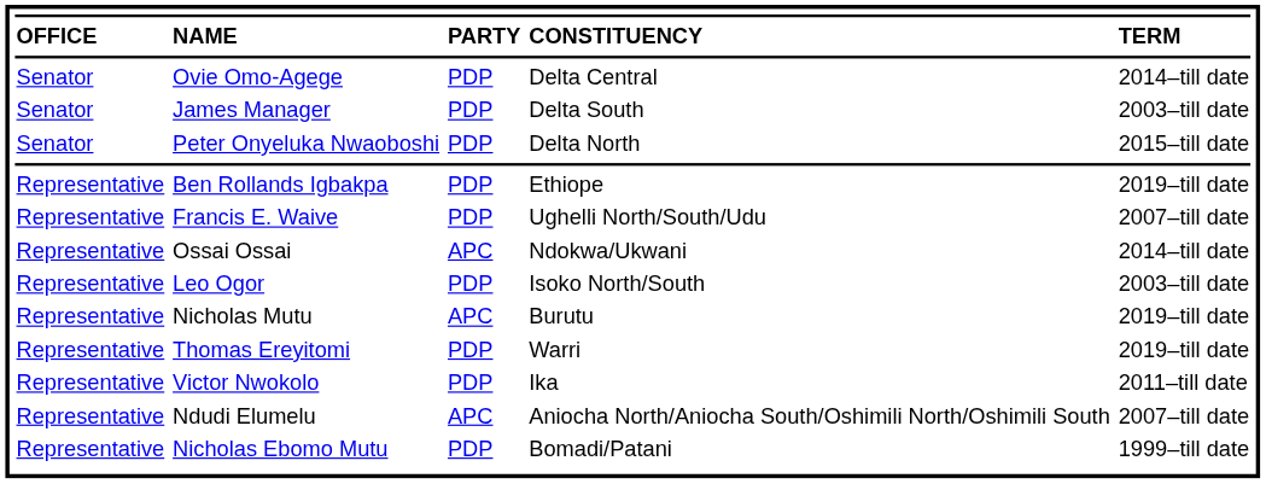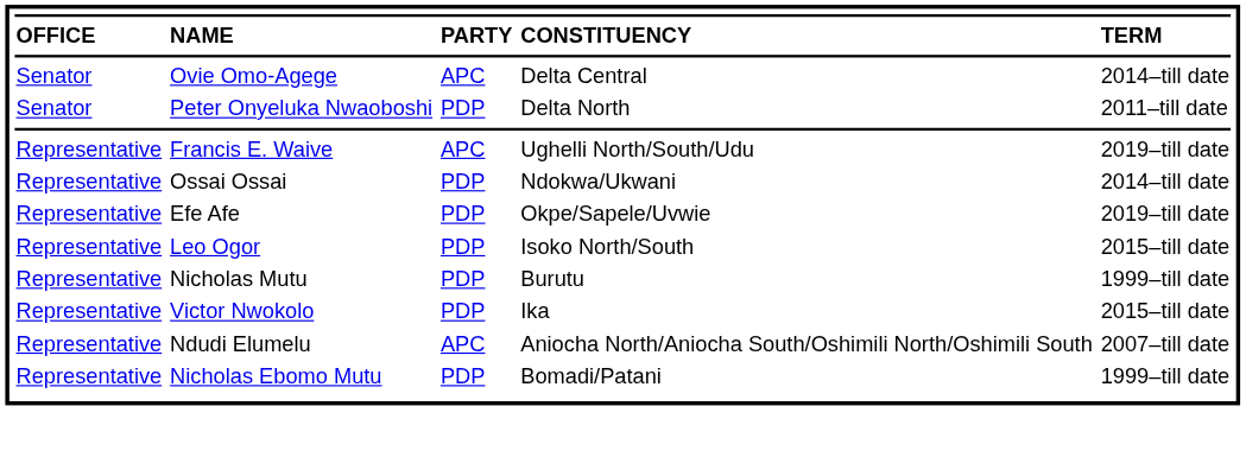 <table cellpadding=1 cellspacing=4 style="margin:3px; border:3px solid #000000;">
 <tr>
 <td bgcolor=#000000 colspan=5></td>
 </tr>
 <tr>
 <td><strong>OFFICE</strong></td>
 <td><strong>NAME</strong></td>
 <td><strong>PARTY</strong></td>
 <td><strong>CONSTITUENCY</strong></td>
 <td><strong>TERM</strong></td>
 </tr>
 <tr>
 <td bgcolor=#000000 colspan=5></td>
 </tr>
 <tr>
 <td><a href='#'>Senator</a></td>
 <td><a href='#'>Ovie Omo-Agege</a></td>
-<td><a href='#'>PDP</a></td>
+<td><a href='#'>APC</a></td>
 <td>Delta Central</td>
 <td>2014–till date</td>
-</tr>
-<tr>
-<td><a href='#'>Senator</a></td>
-<td><a href='#'>James Manager</a></td>
-<td><a href='#'>PDP</a></td>
-<td>Delta South</td>
-<td>2003–till date</td>
 </tr>
 <tr>
 <td><a href='#'>Senator</a></td>
 <td><a href='#'>Peter Onyeluka Nwaoboshi</a></td>
 <td><a href='#'>PDP</a></td>
 <td>Delta North</td>
-<td>2015–till date</td>
+<td>2011–till date</td>
 </tr>
 <tr>
 <td bgcolor=#000000 colspan=5></td>
 </tr>
 <tr>
 <td><a href='#'>Representative</a></td>
-<td><a href='#'>Ben Rollands Igbakpa</a></td>
-<td><a href='#'>PDP</a></td>
-<td>Ethiope</td>
+<td><a href='#'>Francis E. Waive</a></td>
+<td><a href='#'>APC</a></td>
+<td>Ughelli North/South/Udu</td>
 <td>2019–till date</td>
 </tr>
 <tr>
 <td><a href='#'>Representative</a></td>
-<td><a href='#'>Francis E. Waive</a></td>
+<td>Ossai Ossai</td>
 <td><a href='#'>PDP</a></td>
-<td>Ughelli North/South/Udu</td>
-<td>2007–till date</td>
+<td>Ndokwa/Ukwani</td>
+<td>2014–till date</td>
 </tr>
 <tr>
 <td><a href='#'>Representative</a></td>
-<td>Ossai Ossai</td>
-<td><a href='#'>APC</a></td>
-<td>Ndokwa/Ukwani</td>
-<td>2014–till date</td>
+<td>Efe Afe</td>
+<td><a href='#'>PDP</a></td>
+<td>Okpe/Sapele/Uvwie</td>
+<td>2019–till date</td>
 </tr>
 <tr>
 <td><a href='#'>Representative</a></td>
 <td><a href='#'>Leo Ogor</a></td>
 <td><a href='#'>PDP</a></td>
 <td>Isoko North/South</td>
-<td>2003–till date</td>
+<td>2015–till date</td>
 </tr>
 <tr>
 <td><a href='#'>Representative</a></td>
 <td>Nicholas Mutu</td>
-<td><a href='#'>APC</a></td>
+<td><a href='#'>PDP</a></td>
 <td>Burutu</td>
-<td>2019–till date</td>
-</tr>
-<tr>
-<td><a href='#'>Representative</a></td>
-<td><a href='#'>Thomas Ereyitomi</a></td>
-<td><a href='#'>PDP</a></td>
-<td>Warri</td>
-<td>2019–till date</td>
+<td>1999–till date</td>
 </tr>
 <tr>
 <td><a href='#'>Representative</a></td>
 <td><a href='#'>Victor Nwokolo</a></td>
 <td><a href='#'>PDP</a></td>
 <td>Ika</td>
-<td>2011–till date</td>
+<td>2015–till date</td>
 </tr>
 <tr>
 <td><a href='#'>Representative</a></td>
 <td>Ndudi Elumelu</td>
 <td><a href='#'>APC</a></td>
 <td>Aniocha North/Aniocha South/Oshimili North/Oshimili South</td>
 <td>2007–till date</td>
 </tr>
 <tr>
 <td><a href='#'>Representative</a></td>
 <td><a href='#'>Nicholas Ebomo Mutu</a></td>
 <td><a href='#'>PDP</a></td>
 <td>Bomadi/Patani</td>
 <td>1999–till date</td>
 </tr>
 <tr>
 </tr>
 </table>
